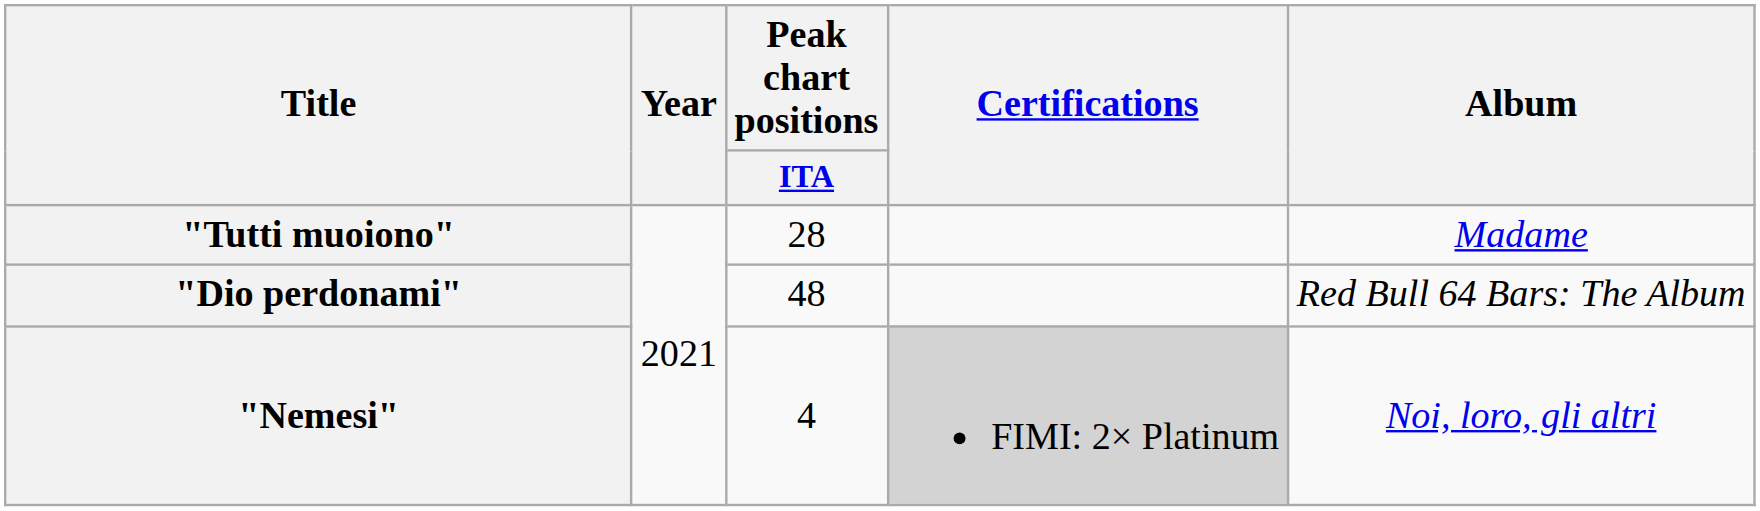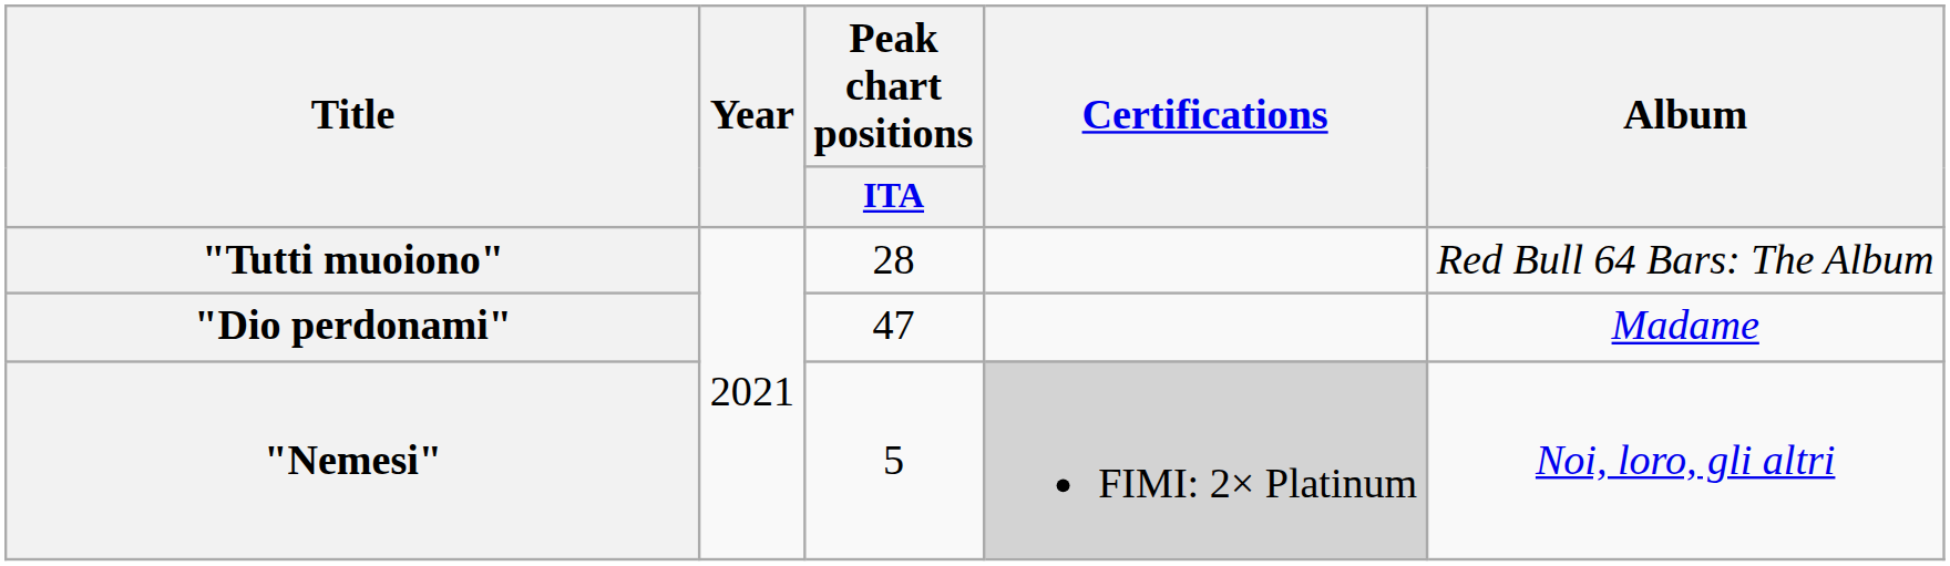 <table class="wikitable plainrowheaders" style="text-align:center;">
 <tr>
 <th scope="col" rowspan="2" style="width:16em;">Title</th>
 <th scope="col" rowspan="2" style="width:1em;">Year</th>
 <th scope="col" colspan="1">Peak chart positions</th>
 <th scope="col" rowspan="2"><a href='#'>Certifications</a></th>
 <th scope="col" rowspan="2">Album</th>
 </tr>
 <tr>
 <th scope="col" style="width:3em;font-size:85%;"><a href='#'>ITA</a><br></th>
 </tr>
 <tr>
 <th scope="row">"Tutti muoiono"<br></th>
 <td rowspan="3">2021</td>
 <td>28</td>
 <td></td>
+<td><em>Red Bull 64 Bars: The Album</em></td>
+</tr>
+<tr>
+<th scope="row">"Dio perdonami"<br></th>
+<td>47</td>
+<td></td>
 <td><em><a href='#'>Madame</a></em></td>
 </tr>
 <tr>
-<th scope="row">"Dio perdonami"<br></th>
-<td>48</td>
-<td></td>
-<td><em>Red Bull 64 Bars: The Album</em></td>
-</tr>
-<tr>
 <th scope="row">"Nemesi"<br></th>
-<td>4</td>
+<td>5</td>
 <td style="background: lightgrey;"><br><ul><li>FIMI: 2× Platinum</li></ul></td>
 <td><em><a href='#'>Noi, loro, gli altri</a></em></td>
 </tr>
 </table>
